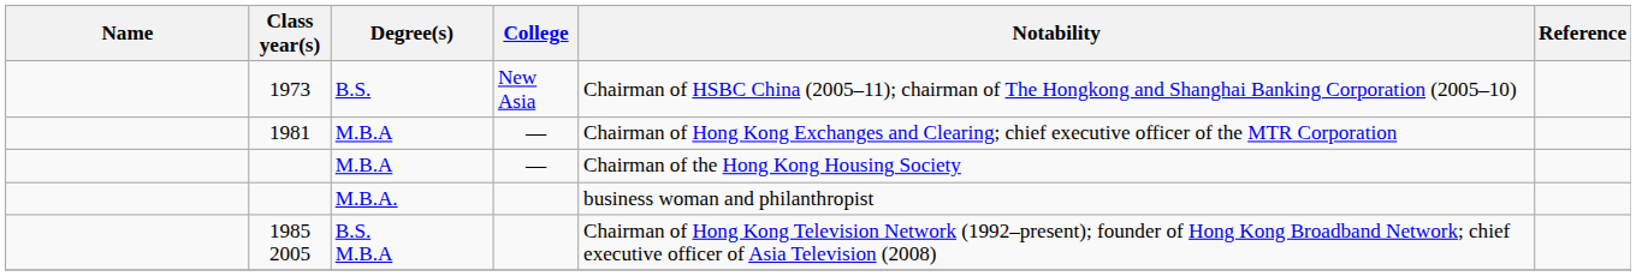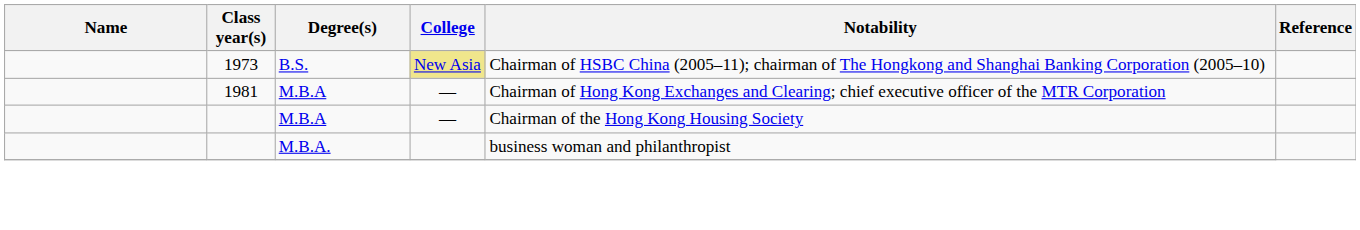 <table class="wikitable sortable" style="width:100%">
 <tr>
 <th style="width:15%;">Name</th>
 <th style="width:5%;">Class year(s)</th>
 <th style="width:10%;">Degree(s)</th>
 <th style="width:;"><a href='#'>College</a></th>
 <th style="width:*;" class="unsortable">Notability</th>
 <th style="width:5%;" class="unsortable">Reference</th>
 </tr>
 <tr>
 <td></td>
 <td style="text-align:center;">1973</td>
 <td><a href='#'>B.S.</a></td>
-<td><a href='#'>New Asia</a></td>
+<td style="background: khaki;"><a href='#'>New Asia</a></td>
 <td>Chairman of <a href='#'>HSBC China</a> (2005–11); chairman of <a href='#'>The Hongkong and Shanghai Banking Corporation</a> (2005–10)</td>
 <td style="text-align:center;"></td>
 </tr>
 <tr>
 <td></td>
 <td style="text-align:center;">1981</td>
 <td><a href='#'>M.B.A</a></td>
 <td style="text-align:center;">—</td>
 <td>Chairman of <a href='#'>Hong Kong Exchanges and Clearing</a>; chief executive officer of the <a href='#'>MTR Corporation</a></td>
 <td style="text-align:center;"></td>
 </tr>
 <tr>
 <td></td>
 <td style="text-align:center;"></td>
 <td><a href='#'>M.B.A</a></td>
 <td style="text-align:center;">—</td>
 <td>Chairman of the <a href='#'>Hong Kong Housing Society</a></td>
 <td style="text-align:center;"></td>
 </tr>
 <tr>
 <td></td>
 <td style="text-align:center;"></td>
 <td><a href='#'>M.B.A.</a></td>
 <td></td>
 <td>business woman and philanthropist</td>
 </tr>
 <tr>
-<td></td>
-<td style="text-align:center;">1985<br>2005</td>
-<td><a href='#'>B.S.</a><br><a href='#'>M.B.A</a></td>
-<td></td>
-<td>Chairman of <a href='#'>Hong Kong Television Network</a> (1992–present); founder of <a href='#'>Hong Kong Broadband Network</a>; chief executive officer of <a href='#'>Asia Television</a> (2008)</td>
-<td style="text-align:center;"></td>
-</tr>
-<tr>
 </tr>
 </table>
